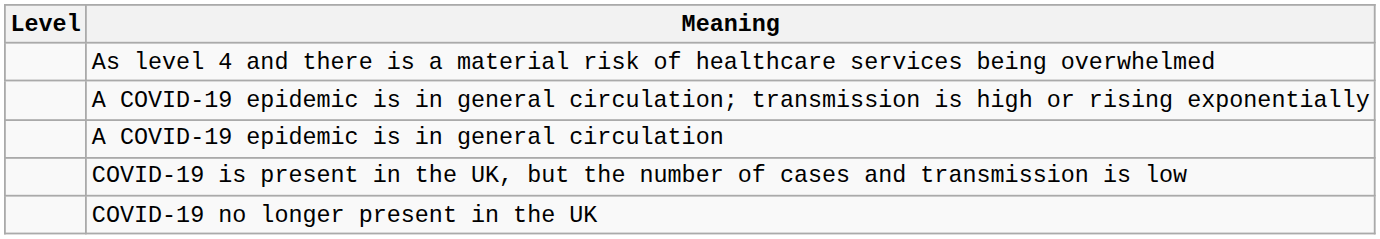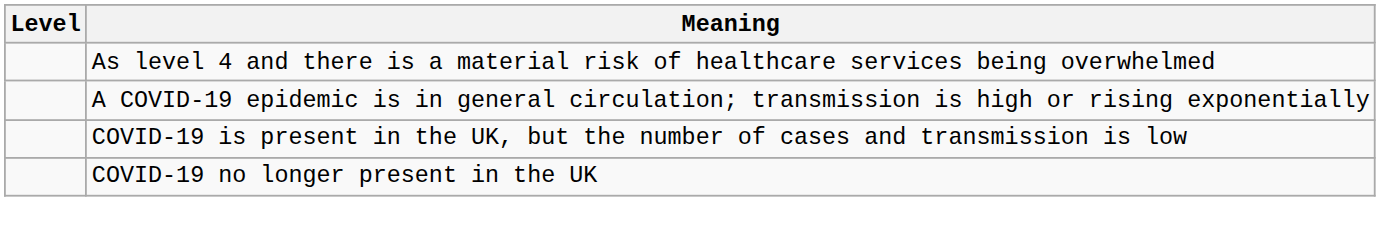 <table class="wikitable">
 <tr>
 <th>Level</th>
 <th>Meaning</th>
 </tr>
 <tr>
 <td style="text-align:center;"></td>
 <td>As level 4 and there is a material risk of healthcare services being overwhelmed</td>
 </tr>
 <tr>
 <td style="text-align:center;"></td>
 <td>A COVID-19 epidemic is in general circulation; transmission is high or rising exponentially</td>
 </tr>
 <tr>
 <td style="text-align:center;"></td>
-<td>A COVID-19 epidemic is in general circulation</td>
-</tr>
-<tr>
-<td style="text-align:center;"></td>
 <td>COVID-19 is present in the UK, but the number of cases and transmission is low</td>
 </tr>
 <tr>
 <td style="text-align:center;"></td>
 <td>COVID-19 no longer present in the UK</td>
 </tr>
 </table>
